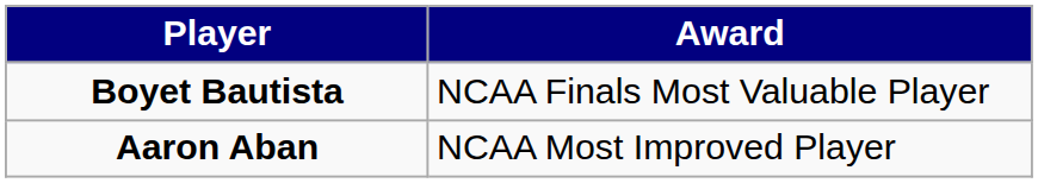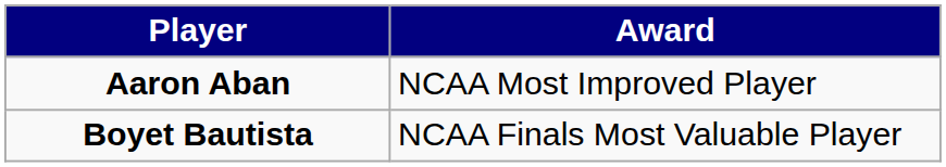 <table class="wikitable" style="text-align: left">
 <tr>
 <th style="color: white; background-color: #020080; width:180px">Player</th>
 <th style="color: white; background-color: #020080; width:260px">Award</th>
 </tr>
 <tr>
+<td style="text-align:center;"><strong>Aaron Aban</strong></td>
+<td>NCAA Most Improved Player</td>
+</tr>
+<tr>
 <td style="text-align:center;"><strong>Boyet Bautista</strong></td>
 <td>NCAA Finals Most Valuable Player</td>
 </tr>
-<tr>
-<td style="text-align:center;"><strong>Aaron Aban</strong></td>
-<td>NCAA Most Improved Player</td>
-</tr>
 </table>
